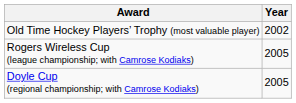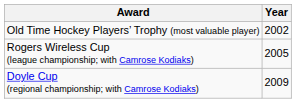 <table class="wikitable">
 <tr>
 <th>Award</th>
 <th>Year</th>
 </tr>
 <tr>
 <td>Old Time Hockey Players’ Trophy <small>(most valuable player)</small></td>
 <td>2002</td>
 </tr>
 <tr>
 <td>Rogers Wireless Cup <br><small>(league championship; with <a href='#'>Camrose Kodiaks</a>)</small></td>
 <td>2005</td>
 </tr>
 <tr>
 <td><a href='#'>Doyle Cup</a> <br><small>(regional championship; with <a href='#'>Camrose Kodiaks</a>)</small></td>
-<td>2005</td>
+<td>2009</td>
 </tr>
 </table>
